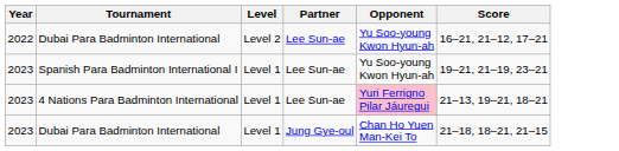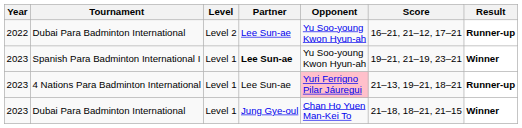 <table class="sortable wikitable" style="font-size: 90%;">
 <tr>
 <th>Year</th>
 <th>Tournament</th>
 <th>Level</th>
 <th>Partner</th>
 <th>Opponent</th>
 <th>Score</th>
+<th>Result</th>
 </tr>
 <tr>
 <td align="center">2022</td>
 <td align="left">Dubai Para Badminton International</td>
 <td align="left">Level 2</td>
 <td> <a href='#'>Lee Sun-ae</a></td>
 <td align="left"> <a href='#'>Yu Soo-young</a><br> <a href='#'>Kwon Hyun-ah</a></td>
 <td align="left">16–21, 21–12, 17–21</td>
+<td style="text-align:left; background:white"> <strong>Runner-up</strong></td>
 </tr>
 <tr>
 <td align="center">2023</td>
 <td align="left">Spanish Para Badminton International I</td>
 <td align="left">Level 1</td>
-<td> Lee Sun-ae</td>
+<td><strong> Lee Sun-ae</strong></td>
 <td align="left"> Yu Soo-young<br> Kwon Hyun-ah</td>
 <td align="left">19–21, 21–19, 23–21</td>
+<td style="text-align:left; background:white"> <strong>Winner</strong></td>
 </tr>
 <tr>
 <td align="center">2023</td>
 <td align="left">4 Nations Para Badminton International</td>
 <td align="left">Level 1</td>
 <td> Lee Sun-ae</td>
 <td align="left" style="background: pink;"> <a href='#'>Yuri Ferrigno</a><br> <a href='#'>Pilar Jáuregui</a></td>
 <td align="left">21–13, 19–21, 18–21</td>
+<td style="text-align:left; background:white"> <strong>Runner-up</strong></td>
 </tr>
 <tr>
 <td align="center">2023</td>
 <td align="left">Dubai Para Badminton International</td>
 <td align="left">Level 1</td>
 <td> <a href='#'>Jung Gye-oul</a></td>
 <td align="left"> <a href='#'>Chan Ho Yuen</a><br> <a href='#'>Man-Kei To</a></td>
 <td align="left">21–18, 18–21, 21–15</td>
+<td style="text-align:left; background:white"> <strong>Winner</strong></td>
 </tr>
 </table>
